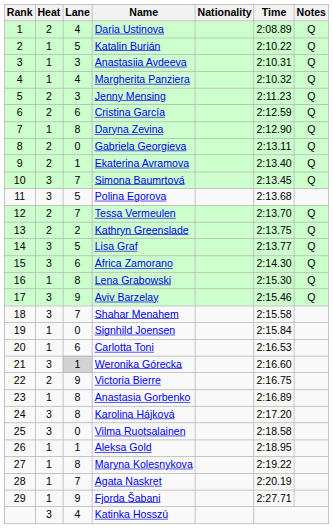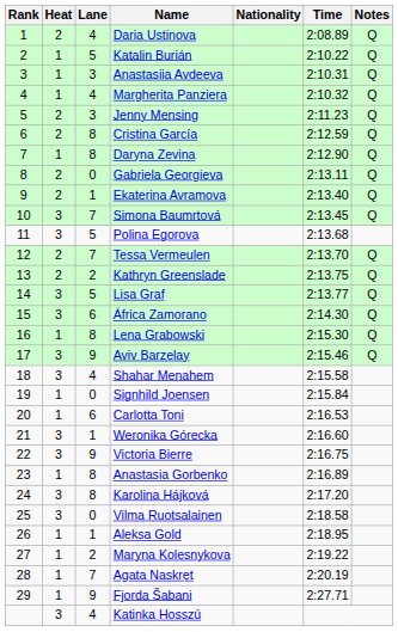 <table class="wikitable sortable" style="text-align:center">
 <tr>
 <th>Rank</th>
 <th>Heat</th>
 <th>Lane</th>
 <th>Name</th>
 <th>Nationality</th>
 <th>Time</th>
 <th>Notes</th>
 </tr>
 <tr bgcolor=ccffcc>
 <td>1</td>
 <td>2</td>
 <td>4</td>
 <td align=left><a href='#'>Daria Ustinova</a></td>
 <td align=left></td>
 <td>2:08.89</td>
 <td>Q</td>
 </tr>
 <tr bgcolor=ccffcc>
 <td>2</td>
 <td>1</td>
 <td>5</td>
 <td align=left><a href='#'>Katalin Burián</a></td>
 <td align=left></td>
 <td>2:10.22</td>
 <td>Q</td>
 </tr>
 <tr bgcolor=ccffcc>
 <td>3</td>
 <td>1</td>
 <td>3</td>
 <td align=left><a href='#'>Anastasiia Avdeeva</a></td>
 <td align=left></td>
 <td>2:10.31</td>
 <td>Q</td>
 </tr>
 <tr bgcolor=ccffcc>
 <td>4</td>
 <td>1</td>
 <td>4</td>
 <td align=left><a href='#'>Margherita Panziera</a></td>
 <td align=left></td>
 <td>2:10.32</td>
 <td>Q</td>
 </tr>
 <tr bgcolor=ccffcc>
 <td>5</td>
 <td>2</td>
 <td>3</td>
 <td align=left><a href='#'>Jenny Mensing</a></td>
 <td align=left></td>
 <td>2:11.23</td>
 <td>Q</td>
 </tr>
 <tr bgcolor=ccffcc>
 <td>6</td>
 <td>2</td>
-<td>6</td>
+<td>8</td>
 <td align=left><a href='#'>Cristina García</a></td>
 <td align=left></td>
 <td>2:12.59</td>
 <td>Q</td>
 </tr>
 <tr bgcolor=ccffcc>
 <td>7</td>
 <td>1</td>
 <td>8</td>
 <td align=left><a href='#'>Daryna Zevina</a></td>
 <td align=left></td>
 <td>2:12.90</td>
 <td>Q</td>
 </tr>
 <tr bgcolor=ccffcc>
 <td>8</td>
 <td>2</td>
 <td>0</td>
 <td align=left><a href='#'>Gabriela Georgieva</a></td>
 <td align=left></td>
 <td>2:13.11</td>
 <td>Q</td>
 </tr>
 <tr bgcolor=ccffcc>
 <td>9</td>
 <td>2</td>
 <td>1</td>
 <td align=left><a href='#'>Ekaterina Avramova</a></td>
 <td align=left></td>
 <td>2:13.40</td>
 <td>Q</td>
 </tr>
 <tr bgcolor=ccffcc>
 <td>10</td>
 <td>3</td>
 <td>7</td>
 <td align=left><a href='#'>Simona Baumrtová</a></td>
 <td align=left></td>
 <td>2:13.45</td>
 <td>Q</td>
 </tr>
 <tr>
 <td>11</td>
 <td>3</td>
 <td>5</td>
 <td align=left><a href='#'>Polina Egorova</a></td>
 <td align=left></td>
 <td>2:13.68</td>
 <td></td>
 </tr>
 <tr bgcolor=ccffcc>
 <td>12</td>
 <td>2</td>
 <td>7</td>
 <td align=left><a href='#'>Tessa Vermeulen</a></td>
 <td align=left></td>
 <td>2:13.70</td>
 <td>Q</td>
 </tr>
 <tr bgcolor=ccffcc>
 <td>13</td>
 <td>2</td>
 <td>2</td>
 <td align=left><a href='#'>Kathryn Greenslade</a></td>
 <td align=left></td>
 <td>2:13.75</td>
 <td>Q</td>
 </tr>
 <tr bgcolor=ccffcc>
 <td>14</td>
 <td>3</td>
 <td>5</td>
 <td align=left><a href='#'>Lisa Graf</a></td>
 <td align=left></td>
 <td>2:13.77</td>
 <td>Q</td>
 </tr>
 <tr bgcolor=ccffcc>
 <td>15</td>
 <td>3</td>
 <td>6</td>
 <td align=left><a href='#'>África Zamorano</a></td>
 <td align=left></td>
 <td>2:14.30</td>
 <td>Q</td>
 </tr>
 <tr bgcolor=ccffcc>
 <td>16</td>
 <td>1</td>
 <td>8</td>
 <td align=left><a href='#'>Lena Grabowski</a></td>
 <td align=left></td>
 <td>2:15.30</td>
 <td>Q</td>
 </tr>
 <tr bgcolor=ccffcc>
 <td>17</td>
 <td>3</td>
 <td>9</td>
 <td align=left><a href='#'>Aviv Barzelay</a></td>
 <td align=left></td>
 <td>2:15.46</td>
 <td>Q</td>
 </tr>
 <tr>
 <td>18</td>
 <td>3</td>
-<td>7</td>
+<td>4</td>
 <td align=left><a href='#'>Shahar Menahem</a></td>
 <td align=left></td>
 <td>2:15.58</td>
 <td></td>
 </tr>
 <tr>
 <td>19</td>
 <td>1</td>
 <td>0</td>
 <td align=left><a href='#'>Signhild Joensen</a></td>
 <td align=left></td>
 <td>2:15.84</td>
 <td></td>
 </tr>
 <tr>
 <td>20</td>
 <td>1</td>
 <td>6</td>
 <td align=left><a href='#'>Carlotta Toni</a></td>
 <td align=left></td>
 <td>2:16.53</td>
 <td></td>
 </tr>
 <tr>
 <td>21</td>
 <td>3</td>
-<td style="background: lightgrey;">1</td>
+<td>1</td>
 <td align=left><a href='#'>Weronika Górecka</a></td>
 <td align=left></td>
 <td>2:16.60</td>
 <td></td>
 </tr>
 <tr>
 <td>22</td>
-<td>2</td>
+<td>3</td>
 <td>9</td>
 <td align=left><a href='#'>Victoria Bierre</a></td>
 <td align=left></td>
 <td>2:16.75</td>
 <td></td>
 </tr>
 <tr>
 <td>23</td>
 <td>1</td>
 <td>8</td>
 <td align=left><a href='#'>Anastasia Gorbenko</a></td>
 <td align=left></td>
 <td>2:16.89</td>
 <td></td>
 </tr>
 <tr>
 <td>24</td>
 <td>3</td>
 <td>8</td>
 <td align=left><a href='#'>Karolina Hájková</a></td>
 <td align=left></td>
 <td>2:17.20</td>
 <td></td>
 </tr>
 <tr>
 <td>25</td>
 <td>3</td>
 <td>0</td>
 <td align=left><a href='#'>Vilma Ruotsalainen</a></td>
 <td align=left></td>
 <td>2:18.58</td>
 <td></td>
 </tr>
 <tr>
 <td>26</td>
 <td>1</td>
 <td>1</td>
 <td align=left><a href='#'>Aleksa Gold</a></td>
 <td align=left></td>
 <td>2:18.95</td>
 <td></td>
 </tr>
 <tr>
 <td>27</td>
 <td>1</td>
-<td>8</td>
+<td>2</td>
 <td align=left><a href='#'>Maryna Kolesnykova</a></td>
 <td align=left></td>
 <td>2:19.22</td>
 <td></td>
 </tr>
 <tr>
 <td>28</td>
 <td>1</td>
 <td>7</td>
 <td align=left><a href='#'>Agata Naskręt</a></td>
 <td align=left></td>
 <td>2:20.19</td>
 <td></td>
 </tr>
 <tr>
 <td>29</td>
 <td>1</td>
 <td>9</td>
 <td align=left><a href='#'>Fjorda Šabani</a></td>
 <td align=left></td>
 <td>2:27.71</td>
 <td></td>
 </tr>
 <tr>
 <td></td>
 <td>3</td>
 <td>4</td>
 <td align=left><a href='#'>Katinka Hosszú</a></td>
 <td align=left></td>
 <td colspan=2></td>
 </tr>
 </table>
